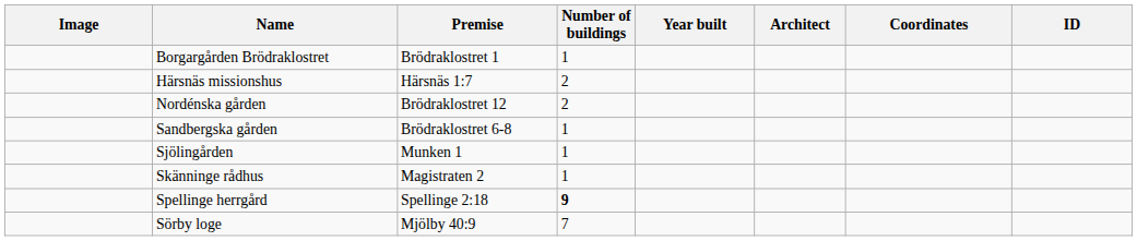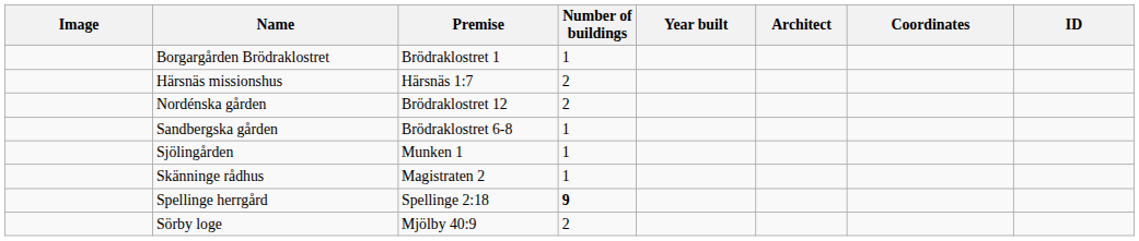 <table class="wikitable" width="95%">
 <tr>
 <th width="150">Image</th>
 <th>Name</th>
 <th>Premise</th>
 <th width="75">Number of<br>buildings</th>
 <th width="120">Year built</th>
 <th>Architect</th>
 <th width="170">Coordinates</th>
 <th width="120">ID</th>
 </tr>
 <tr>
 <td></td>
 <td>Borgargården Brödraklostret</td>
 <td>Brödraklostret 1</td>
 <td>1</td>
 <td></td>
 <td></td>
 <td></td>
 <td></td>
 </tr>
 <tr>
 <td></td>
 <td>Härsnäs missionshus</td>
 <td>Härsnäs 1:7</td>
 <td>2</td>
 <td></td>
 <td></td>
 <td></td>
 <td></td>
 </tr>
 <tr>
 <td></td>
 <td Nordénska gården, Skänninge>Nordénska gården</td>
 <td>Brödraklostret 12</td>
 <td>2</td>
 <td></td>
 <td></td>
 <td></td>
 <td></td>
 </tr>
 <tr>
 <td></td>
 <td Sandbergska gården, Skänninge>Sandbergska gården</td>
 <td>Brödraklostret 6-8</td>
 <td>1</td>
 <td></td>
 <td></td>
 <td></td>
 <td></td>
 </tr>
 <tr>
 <td></td>
 <td Sjölingården, Skänninge>Sjölingården</td>
 <td>Munken 1</td>
 <td>1</td>
 <td></td>
 <td></td>
 <td></td>
 <td></td>
 </tr>
 <tr>
 <td></td>
 <td>Skänninge rådhus</td>
 <td>Magistraten 2</td>
 <td>1</td>
 <td></td>
 <td></td>
 <td></td>
 <td></td>
 </tr>
 <tr>
 <td></td>
 <td Spellinge>Spellinge herrgård</td>
 <td>Spellinge 2:18</td>
 <td><strong>9</strong></td>
 <td></td>
 <td></td>
 <td></td>
 <td></td>
 </tr>
 <tr>
 <td></td>
 <td Sörby loge, Mjölby>Sörby loge</td>
 <td>Mjölby 40:9</td>
-<td>7</td>
+<td>2</td>
 <td></td>
 <td></td>
 <td></td>
 <td></td>
 </tr>
 </table>
